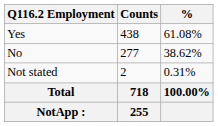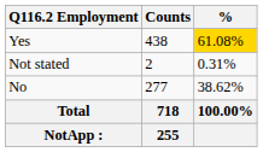 <table class="wikitable sortable">
 <tr>
 <th>Q116.2 Employment</th>
 <th>Counts</th>
 <th>%</th>
 </tr>
 <tr>
 <td>Yes</td>
 <td>438</td>
-<td>61.08%</td>
+<td style="background: gold;">61.08%</td>
+</tr>
+<tr>
+<td>Not stated</td>
+<td>2</td>
+<td>0.31%</td>
 </tr>
 <tr>
 <td>No</td>
 <td>277</td>
 <td>38.62%</td>
-</tr>
-<tr>
-<td>Not stated</td>
-<td>2</td>
-<td>0.31%</td>
 </tr>
 <tr>
 <th>Total</th>
 <th>718</th>
 <th>100.00%</th>
 </tr>
 <tr>
 <th>NotApp :</th>
 <th>255</th>
 <th></th>
 </tr>
 </table>
